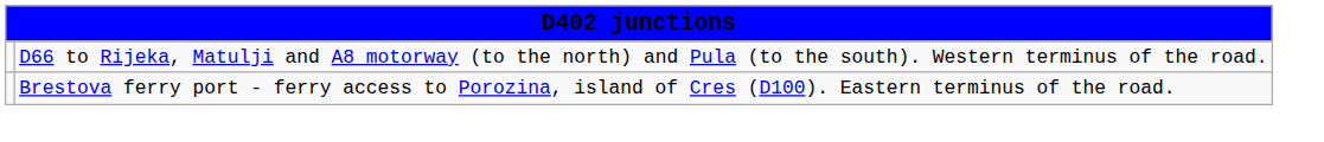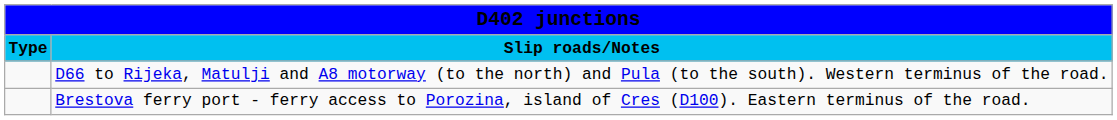 <table class="wikitable">
 <tr>
 <td colspan=2 bgcolor=blue align=center style=margin-top:15><span><big><strong>D402 junctions</strong></big></span></td>
+</tr>
+<tr>
+<td align=center bgcolor=00c0f0><strong>Type</strong></td>
+<td align=center bgcolor=00c0f0><strong>Slip roads/Notes</strong></td>
 </tr>
 <tr>
 <td></td>
 <td> <a href='#'>D66</a> to <a href='#'>Rijeka</a>, <a href='#'>Matulji</a> and <a href='#'>A8 motorway</a> (to the north) and <a href='#'>Pula</a> (to the south). Western terminus of the road.</td>
 </tr>
 <tr>
 <td></td>
 <td><a href='#'>Brestova</a> ferry port - ferry access to <a href='#'>Porozina</a>, island of <a href='#'>Cres</a> (<a href='#'>D100</a>). Eastern terminus of the road.</td>
 </tr>
 </table>
